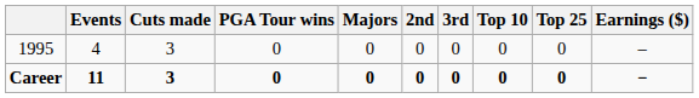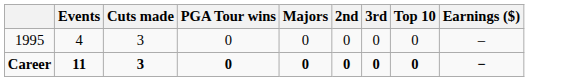 <table class=wikitable style="font-size:95%;text-align:center">
 <tr>
 <th></th>
 <th>Events</th>
 <th>Cuts made</th>
 <th>PGA Tour wins</th>
 <th>Majors</th>
 <th>2nd</th>
 <th>3rd</th>
 <th>Top 10</th>
-<th>Top 25</th>
 <th>Earnings ($)</th>
 </tr>
 <tr>
 <td>1995</td>
 <td>4</td>
 <td>3</td>
-<td>0</td>
 <td>0</td>
 <td>0</td>
 <td>0</td>
 <td>0</td>
 <td>0</td>
 <td>–</td>
 </tr>
 <tr>
 <td><strong>Career</strong></td>
 <td><strong>11</strong></td>
 <td><strong>3</strong></td>
 <td><strong>0</strong></td>
 <td><strong>0</strong></td>
 <td><strong>0</strong></td>
 <td><strong>0</strong></td>
 <td><strong>0</strong></td>
-<td><strong>0</strong></td>
 <td><strong>−</strong></td>
 </tr>
 </table>
